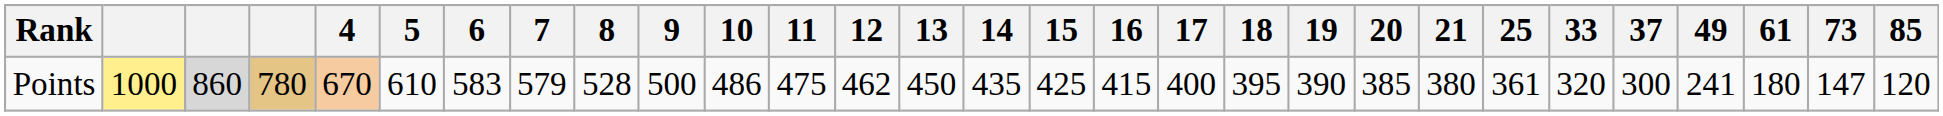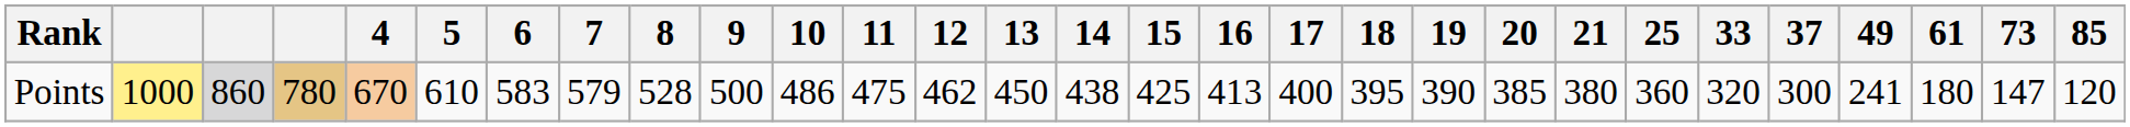 <table class=wikitable>
 <tr>
 <th>Rank</th>
 <th></th>
 <th></th>
 <th></th>
 <th>4</th>
 <th>5</th>
 <th>6</th>
 <th>7</th>
 <th>8</th>
 <th>9</th>
 <th>10</th>
 <th>11</th>
 <th>12</th>
 <th>13</th>
 <th>14</th>
 <th>15</th>
 <th>16</th>
 <th>17</th>
 <th>18</th>
 <th>19</th>
 <th>20</th>
 <th>21</th>
 <th>25</th>
 <th>33</th>
 <th>37</th>
 <th>49</th>
 <th>61</th>
 <th>73</th>
 <th>85</th>
 </tr>
 <tr>
 <td>Points</td>
 <td style="background-color:#FFF08D;">1000</td>
 <td style="background-color:#D7D7D8;">860</td>
 <td style="background-color:#E5C585;">780</td>
 <td style="background-color:#F6CBA0;">670</td>
 <td>610</td>
 <td>583</td>
 <td>579</td>
 <td>528</td>
 <td>500</td>
 <td>486</td>
 <td>475</td>
 <td>462</td>
 <td>450</td>
-<td>435</td>
+<td>438</td>
 <td>425</td>
-<td>415</td>
+<td>413</td>
 <td>400</td>
 <td>395</td>
 <td>390</td>
 <td>385</td>
 <td>380</td>
-<td>361</td>
+<td>360</td>
 <td>320</td>
 <td>300</td>
 <td>241</td>
 <td>180</td>
 <td>147</td>
 <td>120</td>
 </tr>
 </table>
